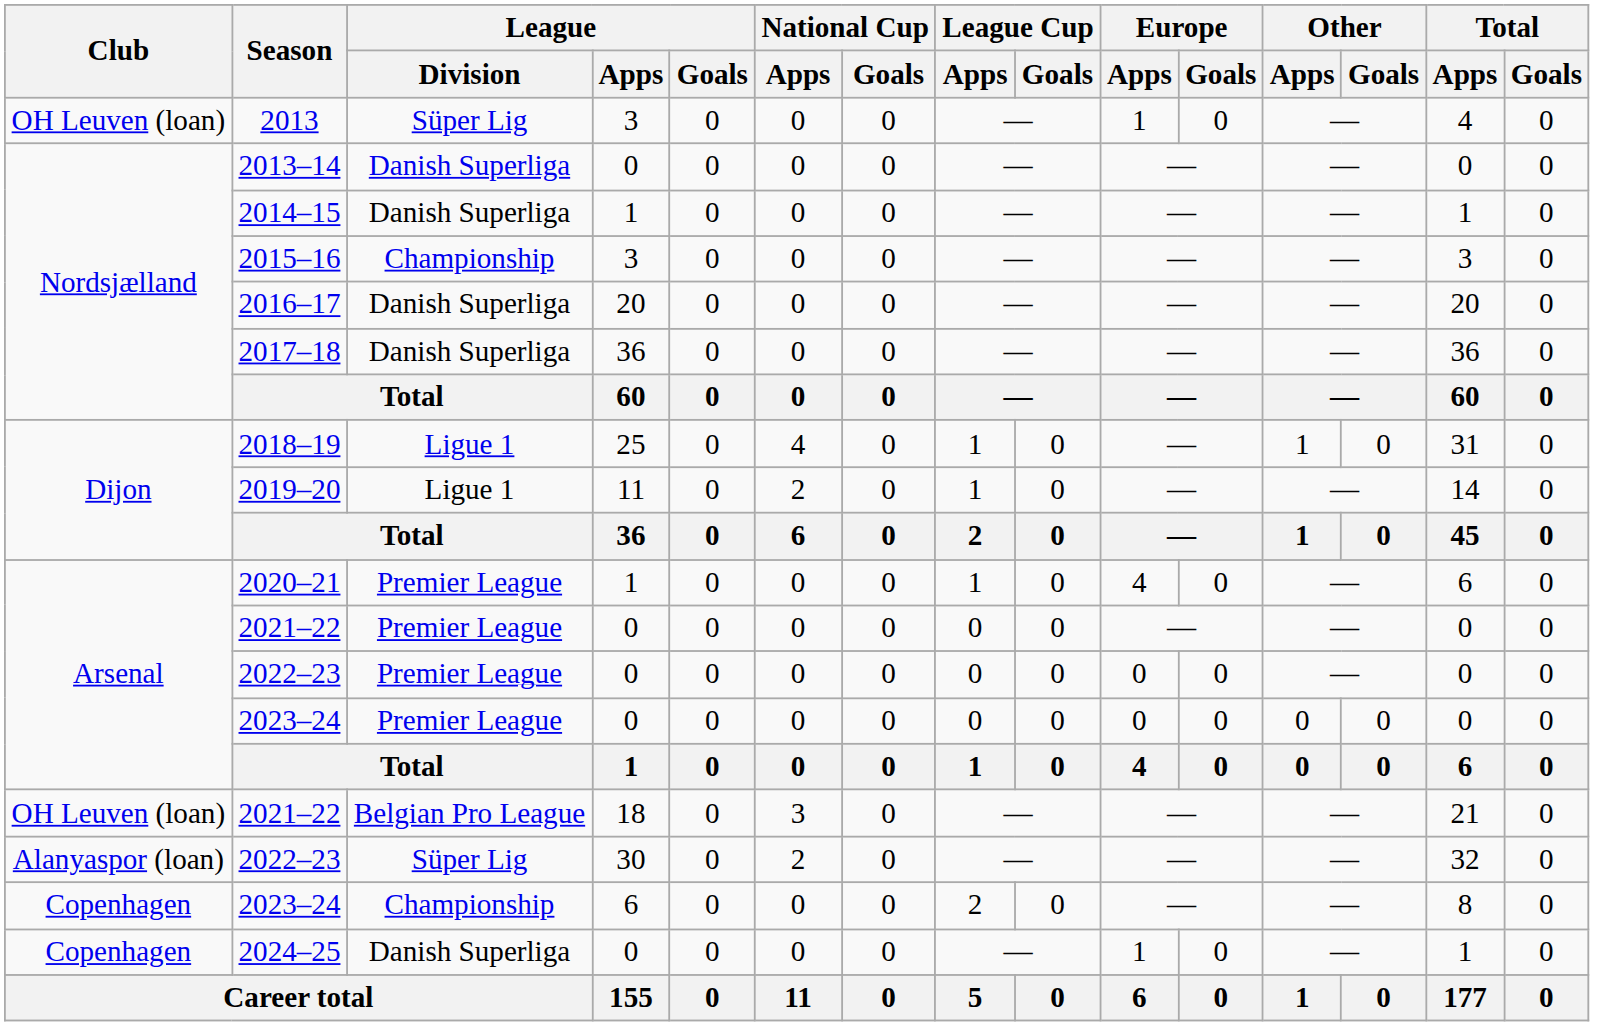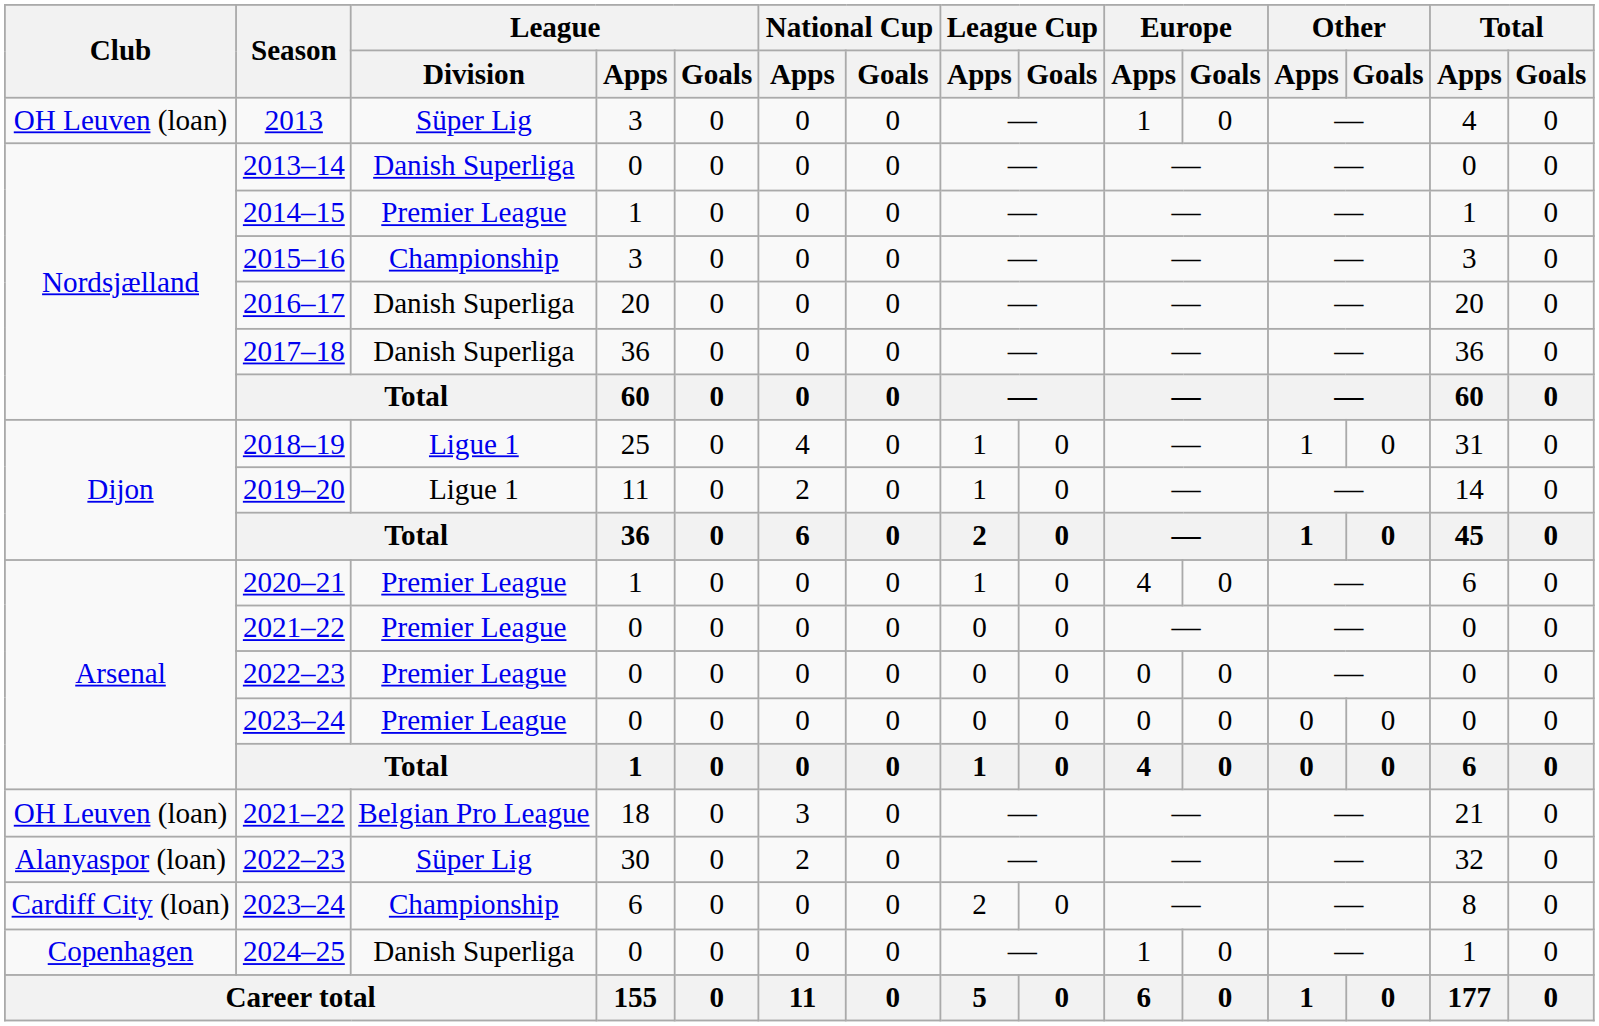 <table class="wikitable" style="text-align:center">
 <tr>
 <th rowspan="2">Club</th>
 <th rowspan="2">Season</th>
 <th colspan="3">League</th>
 <th colspan="2">National Cup</th>
 <th colspan="2">League Cup</th>
 <th colspan="2">Europe</th>
 <th colspan="2">Other</th>
 <th colspan="2">Total</th>
 </tr>
 <tr>
 <th>Division</th>
 <th>Apps</th>
 <th>Goals</th>
 <th>Apps</th>
 <th>Goals</th>
 <th>Apps</th>
 <th>Goals</th>
 <th>Apps</th>
 <th>Goals</th>
 <th>Apps</th>
 <th>Goals</th>
 <th>Apps</th>
 <th>Goals</th>
 </tr>
 <tr>
 <td><a href='#'>OH Leuven</a> (loan)</td>
 <td><a href='#'>2013</a></td>
 <td><a href='#'>Süper Lig</a></td>
 <td>3</td>
 <td>0</td>
 <td>0</td>
 <td>0</td>
 <td colspan="2">—</td>
 <td>1</td>
 <td>0</td>
 <td colspan="2">—</td>
 <td>4</td>
 <td>0</td>
 </tr>
 <tr>
 <td rowspan="6"><a href='#'>Nordsjælland</a></td>
 <td><a href='#'>2013–14</a></td>
 <td><a href='#'>Danish Superliga</a></td>
 <td>0</td>
 <td>0</td>
 <td>0</td>
 <td>0</td>
 <td colspan="2">—</td>
 <td colspan="2">—</td>
 <td colspan="2">—</td>
 <td>0</td>
 <td>0</td>
 </tr>
 <tr>
 <td><a href='#'>2014–15</a></td>
-<td>Danish Superliga</td>
+<td><a href='#'>Premier League</a></td>
 <td>1</td>
 <td>0</td>
 <td>0</td>
 <td>0</td>
 <td colspan="2">—</td>
 <td colspan="2">—</td>
 <td colspan="2">—</td>
 <td>1</td>
 <td>0</td>
 </tr>
 <tr>
 <td><a href='#'>2015–16</a></td>
 <td><a href='#'>Championship</a></td>
 <td>3</td>
 <td>0</td>
 <td>0</td>
 <td>0</td>
 <td colspan="2">—</td>
 <td colspan="2">—</td>
 <td colspan="2">—</td>
 <td>3</td>
 <td>0</td>
 </tr>
 <tr>
 <td><a href='#'>2016–17</a></td>
 <td>Danish Superliga</td>
 <td>20</td>
 <td>0</td>
 <td>0</td>
 <td>0</td>
 <td colspan="2">—</td>
 <td colspan="2">—</td>
 <td colspan="2">—</td>
 <td>20</td>
 <td>0</td>
 </tr>
 <tr>
 <td><a href='#'>2017–18</a></td>
 <td>Danish Superliga</td>
 <td>36</td>
 <td>0</td>
 <td>0</td>
 <td>0</td>
 <td colspan="2">—</td>
 <td colspan="2">—</td>
 <td colspan="2">—</td>
 <td>36</td>
 <td>0</td>
 </tr>
 <tr>
 <th colspan="2">Total</th>
 <th>60</th>
 <th>0</th>
 <th>0</th>
 <th>0</th>
 <th colspan="2">—</th>
 <th colspan="2">—</th>
 <th colspan="2">—</th>
 <th>60</th>
 <th>0</th>
 </tr>
 <tr>
 <td rowspan="3"><a href='#'>Dijon</a></td>
 <td><a href='#'>2018–19</a></td>
 <td><a href='#'>Ligue 1</a></td>
 <td>25</td>
 <td>0</td>
 <td>4</td>
 <td>0</td>
 <td>1</td>
 <td>0</td>
 <td colspan="2">—</td>
 <td>1</td>
 <td>0</td>
 <td>31</td>
 <td>0</td>
 </tr>
 <tr>
 <td><a href='#'>2019–20</a></td>
 <td>Ligue 1</td>
 <td>11</td>
 <td>0</td>
 <td>2</td>
 <td>0</td>
 <td>1</td>
 <td>0</td>
 <td colspan="2">—</td>
 <td colspan="2">—</td>
 <td>14</td>
 <td>0</td>
 </tr>
 <tr>
 <th colspan="2">Total</th>
 <th>36</th>
 <th>0</th>
 <th>6</th>
 <th>0</th>
 <th>2</th>
 <th>0</th>
 <th colspan="2">—</th>
 <th>1</th>
 <th>0</th>
 <th>45</th>
 <th>0</th>
 </tr>
 <tr>
 <td rowspan="5"><a href='#'>Arsenal</a></td>
 <td><a href='#'>2020–21</a></td>
 <td><a href='#'>Premier League</a></td>
 <td>1</td>
 <td>0</td>
 <td>0</td>
 <td>0</td>
 <td>1</td>
 <td>0</td>
 <td>4</td>
 <td>0</td>
 <td colspan="2">—</td>
 <td>6</td>
 <td>0</td>
 </tr>
 <tr>
 <td><a href='#'>2021–22</a></td>
 <td><a href='#'>Premier League</a></td>
 <td>0</td>
 <td>0</td>
 <td>0</td>
 <td>0</td>
 <td>0</td>
 <td>0</td>
 <td colspan="2">—</td>
 <td colspan="2">—</td>
 <td>0</td>
 <td>0</td>
 </tr>
 <tr>
 <td><a href='#'>2022–23</a></td>
 <td><a href='#'>Premier League</a></td>
 <td>0</td>
 <td>0</td>
 <td>0</td>
 <td>0</td>
 <td>0</td>
 <td>0</td>
 <td>0</td>
 <td>0</td>
 <td colspan="2">—</td>
 <td>0</td>
 <td>0</td>
 </tr>
 <tr>
 <td><a href='#'>2023–24</a></td>
 <td><a href='#'>Premier League</a></td>
 <td>0</td>
 <td>0</td>
 <td>0</td>
 <td>0</td>
 <td>0</td>
 <td>0</td>
 <td>0</td>
 <td>0</td>
 <td>0</td>
 <td>0</td>
 <td>0</td>
 <td>0</td>
 </tr>
 <tr>
 <th colspan="2">Total</th>
 <th>1</th>
 <th>0</th>
 <th>0</th>
 <th>0</th>
 <th>1</th>
 <th>0</th>
 <th>4</th>
 <th>0</th>
 <th>0</th>
 <th>0</th>
 <th>6</th>
 <th>0</th>
 </tr>
 <tr>
 <td><a href='#'>OH Leuven</a> (loan)</td>
 <td><a href='#'>2021–22</a></td>
 <td><a href='#'>Belgian Pro League</a></td>
 <td>18</td>
 <td>0</td>
 <td>3</td>
 <td>0</td>
 <td colspan="2">—</td>
 <td colspan="2">—</td>
 <td colspan="2">—</td>
 <td>21</td>
 <td>0</td>
 </tr>
 <tr>
 <td><a href='#'>Alanyaspor</a> (loan)</td>
 <td><a href='#'>2022–23</a></td>
 <td><a href='#'>Süper Lig</a></td>
 <td>30</td>
 <td>0</td>
 <td>2</td>
 <td>0</td>
 <td colspan="2">—</td>
 <td colspan="2">—</td>
 <td colspan="2">—</td>
 <td>32</td>
 <td>0</td>
 </tr>
 <tr>
-<td><a href='#'>Copenhagen</a></td>
+<td><a href='#'>Cardiff City</a> (loan)</td>
 <td><a href='#'>2023–24</a></td>
 <td><a href='#'>Championship</a></td>
 <td>6</td>
 <td>0</td>
 <td>0</td>
 <td>0</td>
 <td>2</td>
 <td>0</td>
 <td colspan="2">—</td>
 <td colspan="2">—</td>
 <td>8</td>
 <td>0</td>
 </tr>
 <tr>
 <td><a href='#'>Copenhagen</a></td>
 <td><a href='#'>2024–25</a></td>
 <td>Danish Superliga</td>
 <td>0</td>
 <td>0</td>
 <td>0</td>
 <td>0</td>
 <td colspan="2">—</td>
 <td>1</td>
 <td>0</td>
 <td colspan="2">—</td>
 <td>1</td>
 <td>0</td>
 </tr>
 <tr>
 <th colspan="3">Career total</th>
 <th>155</th>
 <th>0</th>
 <th>11</th>
 <th>0</th>
 <th>5</th>
 <th>0</th>
 <th>6</th>
 <th>0</th>
 <th>1</th>
 <th>0</th>
 <th>177</th>
 <th>0</th>
 </tr>
 </table>
